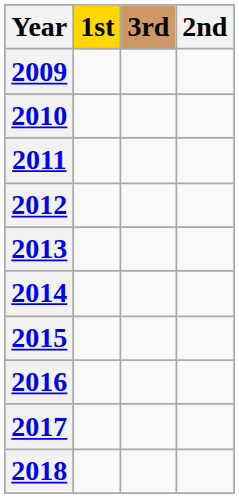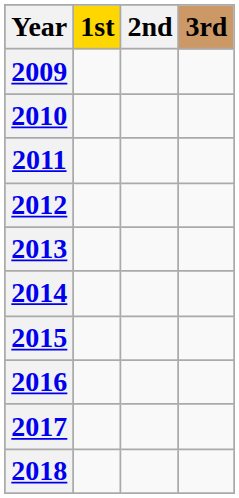 <table class="wikitable">
 <tr style="background:#ccf;">
 <th>Year</th>
 <th style="background:gold">1st</th>
+<th>2nd</th>
 <th style="background-color: #CC9966;">3rd</th>
-<th>2nd</th>
 </tr>
 <tr>
 <th><a href='#'>2009</a></th>
 <td></td>
 <td></td>
 <td></td>
 </tr>
 <tr>
 <th><a href='#'>2010</a></th>
 <td></td>
 <td></td>
 <td></td>
 </tr>
 <tr>
 <th><a href='#'>2011</a></th>
 <td></td>
 <td></td>
 <td></td>
 </tr>
 <tr>
 <th><a href='#'>2012</a></th>
 <td></td>
 <td></td>
 <td></td>
 </tr>
 <tr>
 <th><a href='#'>2013</a></th>
 <td></td>
 <td></td>
 <td></td>
 </tr>
 <tr>
 <th><a href='#'>2014</a></th>
 <td></td>
 <td></td>
 <td></td>
 </tr>
 <tr>
 <th><a href='#'>2015</a></th>
 <td></td>
 <td></td>
 <td></td>
 </tr>
 <tr>
 <th><a href='#'>2016</a></th>
 <td></td>
 <td></td>
 <td></td>
 </tr>
 <tr>
 <th><a href='#'>2017</a></th>
 <td></td>
 <td></td>
 <td></td>
 </tr>
 <tr>
 <th><a href='#'>2018</a></th>
 <td></td>
 <td></td>
 <td></td>
 </tr>
 </table>
